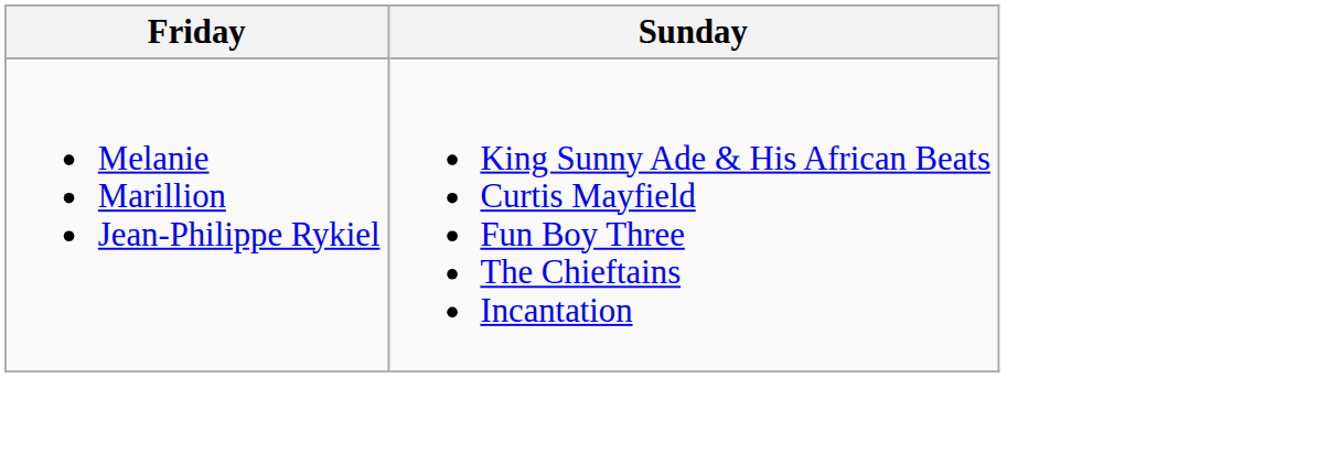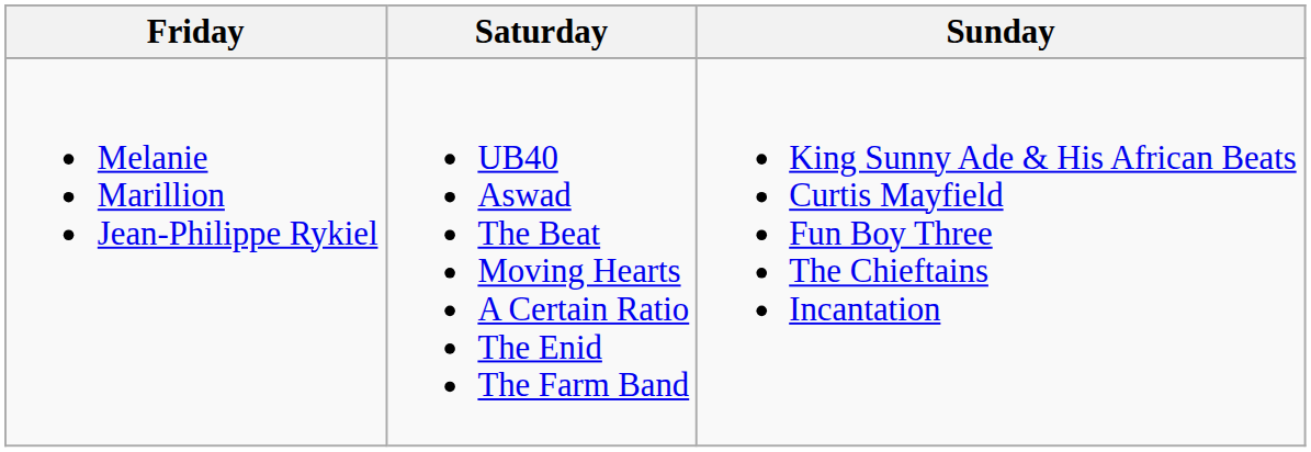 <table class="wikitable">
 <tr>
 <th>Friday</th>
+<th>Saturday</th>
 <th>Sunday</th>
 </tr>
 <tr valign="top">
 <td><br><ul><li><a href='#'>Melanie</a></li><li><a href='#'>Marillion</a></li><li><a href='#'>Jean-Philippe Rykiel</a></li></ul></td>
+<td><br><ul><li><a href='#'>UB40</a></li><li><a href='#'>Aswad</a></li><li><a href='#'>The Beat</a></li><li><a href='#'>Moving Hearts</a></li><li><a href='#'>A Certain Ratio</a></li><li><a href='#'>The Enid</a></li><li><a href='#'>The Farm Band</a></li></ul></td>
 <td><br><ul><li><a href='#'>King Sunny Ade & His African Beats</a></li><li><a href='#'>Curtis Mayfield</a></li><li><a href='#'>Fun Boy Three</a></li><li><a href='#'>The Chieftains</a></li><li><a href='#'>Incantation</a></li></ul></td>
 </tr>
 </table>
